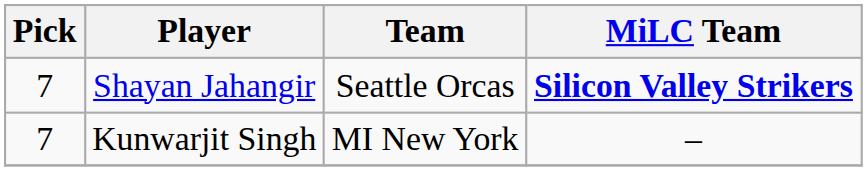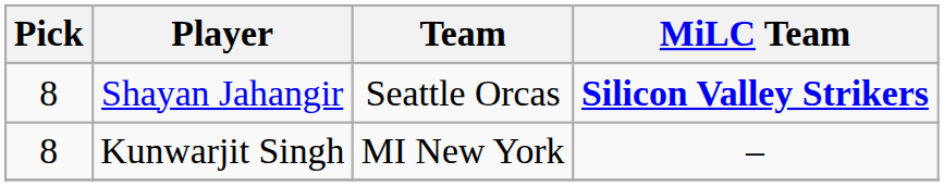 <table class="wikitable plainrowheaders" style="text-align:center;">
 <tr>
 <th scope="col">Pick</th>
 <th scope="col">Player</th>
 <th scope="col">Team</th>
 <th scope="col"><a href='#'>MiLC</a> Team</th>
 </tr>
 <tr>
-<td scope="row">7</td>
+<td scope="row">8</td>
 <td><a href='#'>Shayan Jahangir</a></td>
 <td>Seattle Orcas</td>
 <td><strong><a href='#'>Silicon Valley Strikers</a></strong></td>
 </tr>
 <tr>
-<td scope="row">7</td>
+<td scope="row">8</td>
 <td>Kunwarjit Singh</td>
 <td>MI New York</td>
 <td>–</td>
 </tr>
 <tr>
 </tr>
 </table>
